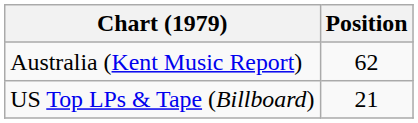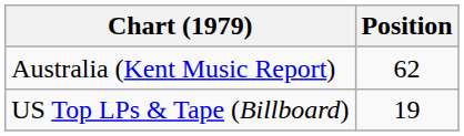 <table class="wikitable">
 <tr>
 <th>Chart (1979)</th>
 <th>Position</th>
 </tr>
 <tr>
 <td>Australia (<a href='#'>Kent Music Report</a>)</td>
 <td align="center">62</td>
 </tr>
 <tr>
 <td>US <a href='#'>Top LPs & Tape</a> (<em>Billboard</em>)</td>
-<td align="center">21</td>
+<td align="center">19</td>
 </tr>
 </table>
